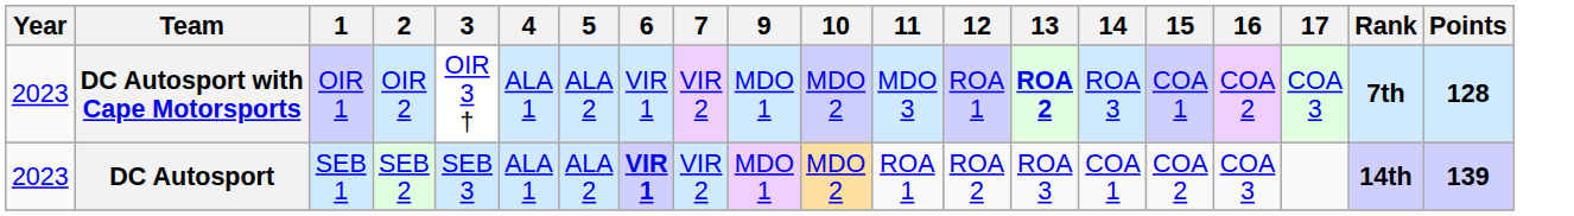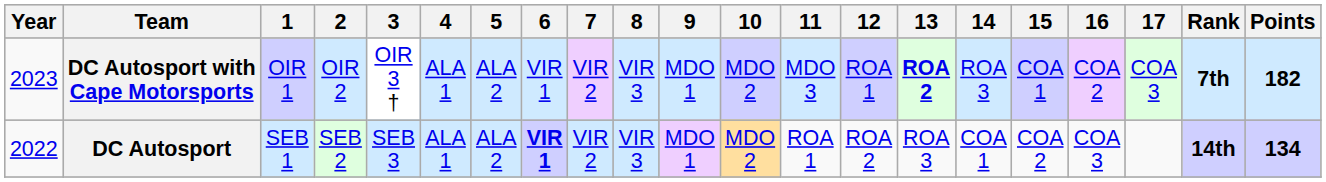 <table class="wikitable" style="text-align:center; font-size:85%">
 <tr>
 <th>Year</th>
 <th>Team</th>
 <th>1</th>
 <th>2</th>
 <th>3</th>
 <th>4</th>
 <th>5</th>
 <th>6</th>
 <th>7</th>
+<th>8</th>
 <th>9</th>
 <th>10</th>
 <th>11</th>
 <th>12</th>
 <th>13</th>
 <th>14</th>
 <th>15</th>
 <th>16</th>
 <th>17</th>
 <th>Rank</th>
 <th>Points</th>
 </tr>
 <tr>
 <td><a href='#'>2023</a></td>
 <th nowrap>DC Autosport with<br><a href='#'>Cape Motorsports</a></th>
 <td style="background:#CFCFFF;"><a href='#'>OIR<br>1</a><br></td>
 <td style="background:#CFEAFF;"><a href='#'>OIR<br>2</a><br></td>
 <td style="background:#FFFFFF;"><a href='#'>OIR<br>3</a><br>†</td>
 <td style="background:#CFEAFF;"><a href='#'>ALA<br>1</a><br></td>
 <td style="background:#CFEAFF;"><a href='#'>ALA<br>2</a><br></td>
 <td style="background:#CFEAFF;"><a href='#'>VIR<br>1</a><br></td>
 <td style="background:#EFCFFF;"><a href='#'>VIR<br>2</a><br></td>
+<td style="background:#CFEAFF;"><a href='#'>VIR<br>3</a><br></td>
 <td style="background:#CFEAFF;"><a href='#'>MDO<br>1</a><br></td>
 <td style="background:#CFCFFF;"><a href='#'>MDO<br>2</a><br></td>
 <td style="background:#CFEAFF;"><a href='#'>MDO<br>3</a><br></td>
 <td style="background:#CFCFFF;"><a href='#'>ROA<br>1</a><br></td>
 <td style="background:#DFFFDF;"><strong><a href='#'>ROA<br>2</a><br></strong></td>
 <td style="background:#CFEAFF;"><a href='#'>ROA<br>3</a><br></td>
 <td style="background:#CFCFFF;"><a href='#'>COA<br>1</a><br></td>
 <td style="background:#EFCFFF;"><a href='#'>COA<br>2</a><br></td>
 <td style="background:#DFFFDF;"><a href='#'>COA<br>3</a><br></td>
 <th style="background:#CFEAFF;">7th</th>
-<th style="background:#CFEAFF;">128</th>
+<th style="background:#CFEAFF;">182</th>
 </tr>
 <tr>
-<td><a href='#'>2023</a></td>
+<td><a href='#'>2022</a></td>
 <th>DC Autosport</th>
 <td style="background:#CFEAFF"><a href='#'>SEB<br>1</a><br></td>
 <td style="background:#DFFFDF;"><a href='#'>SEB<br>2</a><br></td>
 <td style="background:#CFEAFF;"><a href='#'>SEB<br>3</a><br></td>
 <td style="background:#CFEAFF;"><a href='#'>ALA<br>1</a><br></td>
 <td style="background:#CFEAFF;"><a href='#'>ALA<br>2</a><br></td>
 <td style="background:#CFCFFF;"><strong><a href='#'>VIR<br>1</a></strong><br></td>
 <td style="background:#CFEAFF;"><a href='#'>VIR<br>2</a><br></td>
+<td style="background:#CFEAFF;"><a href='#'>VIR<br>3</a><br></td>
 <td style="background:#EFCFFF;"><a href='#'>MDO<br>1</a><br></td>
 <td style="background:#FFDF9F;"><a href='#'>MDO<br>2</a><br></td>
 <td><a href='#'>ROA<br>1</a></td>
 <td><a href='#'>ROA<br>2</a></td>
 <td><a href='#'>ROA<br>3</a></td>
 <td><a href='#'>COA<br>1</a></td>
 <td><a href='#'>COA<br>2</a></td>
 <td><a href='#'>COA<br>3</a></td>
 <td></td>
 <th style="background:#CFCFFF;">14th</th>
-<th style="background:#CFCFFF;">139</th>
+<th style="background:#CFCFFF;">134</th>
 </tr>
 </table>
